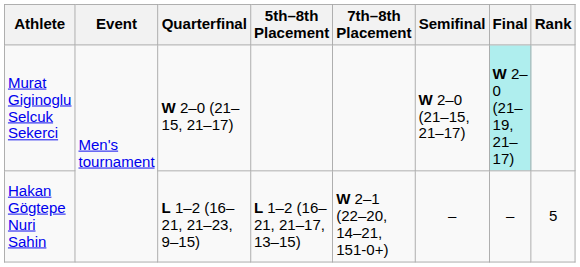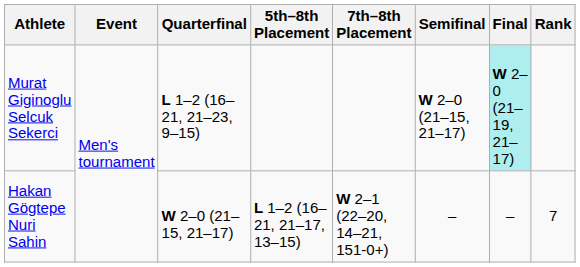 <table class=wikitable>
 <tr>
 <th>Athlete</th>
 <th>Event</th>
 <th>Quarterfinal</th>
 <th>5th–8th Placement</th>
 <th>7th–8th Placement</th>
 <th>Semifinal</th>
 <th>Final</th>
 <th>Rank</th>
 </tr>
 <tr>
 <td><a href='#'>Murat Giginoglu</a> <br> <a href='#'>Selcuk Sekerci</a></td>
 <td rowspan=2><a href='#'>Men's tournament</a></td>
-<td> <br><strong>W</strong> 2–0 (21–15, 21–17)</td>
+<td> <br><strong>L</strong> 1–2 (16–21, 21–23, 9–15)</td>
 <td></td>
 <td></td>
 <td> <br><strong>W</strong> 2–0 (21–15, 21–17)</td>
 <td style="background: paleturquoise;"> <br><strong>W</strong> 2–0 (21–19, 21–17)</td>
 <td align=center></td>
 </tr>
 <tr>
 <td><a href='#'>Hakan Gögtepe</a> <br> <a href='#'>Nuri Sahin</a></td>
-<td> <br><strong>L</strong> 1–2 (16–21, 21–23, 9–15)</td>
+<td> <br><strong>W</strong> 2–0 (21–15, 21–17)</td>
 <td> <br><strong>L</strong> 1–2 (16–21, 21–17, 13–15)</td>
 <td> <br><strong>W</strong> 2–1 (22–20, 14–21, 151-0+)</td>
 <td align=center>–</td>
 <td align=center>–</td>
-<td align=center>5</td>
+<td align=center>7</td>
 </tr>
 </table>
